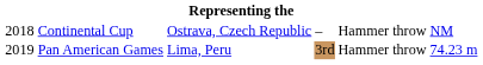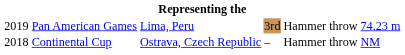 <table>
 <tr>
 <th colspan="6">Representing the </th>
+</tr>
+<tr>
+<td>2019</td>
+<td><a href='#'>Pan American Games</a></td>
+<td><a href='#'>Lima, Peru</a></td>
+<td bgcolor=c9966>3rd</td>
+<td>Hammer throw</td>
+<td><a href='#'>74.23 m</a></td>
 </tr>
 <tr>
 <td>2018</td>
 <td><a href='#'>Continental Cup</a></td>
 <td><a href='#'>Ostrava, Czech Republic</a></td>
 <td>–</td>
 <td>Hammer throw</td>
 <td><a href='#'>NM</a></td>
 </tr>
-<tr>
-<td>2019</td>
-<td><a href='#'>Pan American Games</a></td>
-<td><a href='#'>Lima, Peru</a></td>
-<td bgcolor=c9966>3rd</td>
-<td>Hammer throw</td>
-<td><a href='#'>74.23 m</a></td>
-</tr>
 </table>
